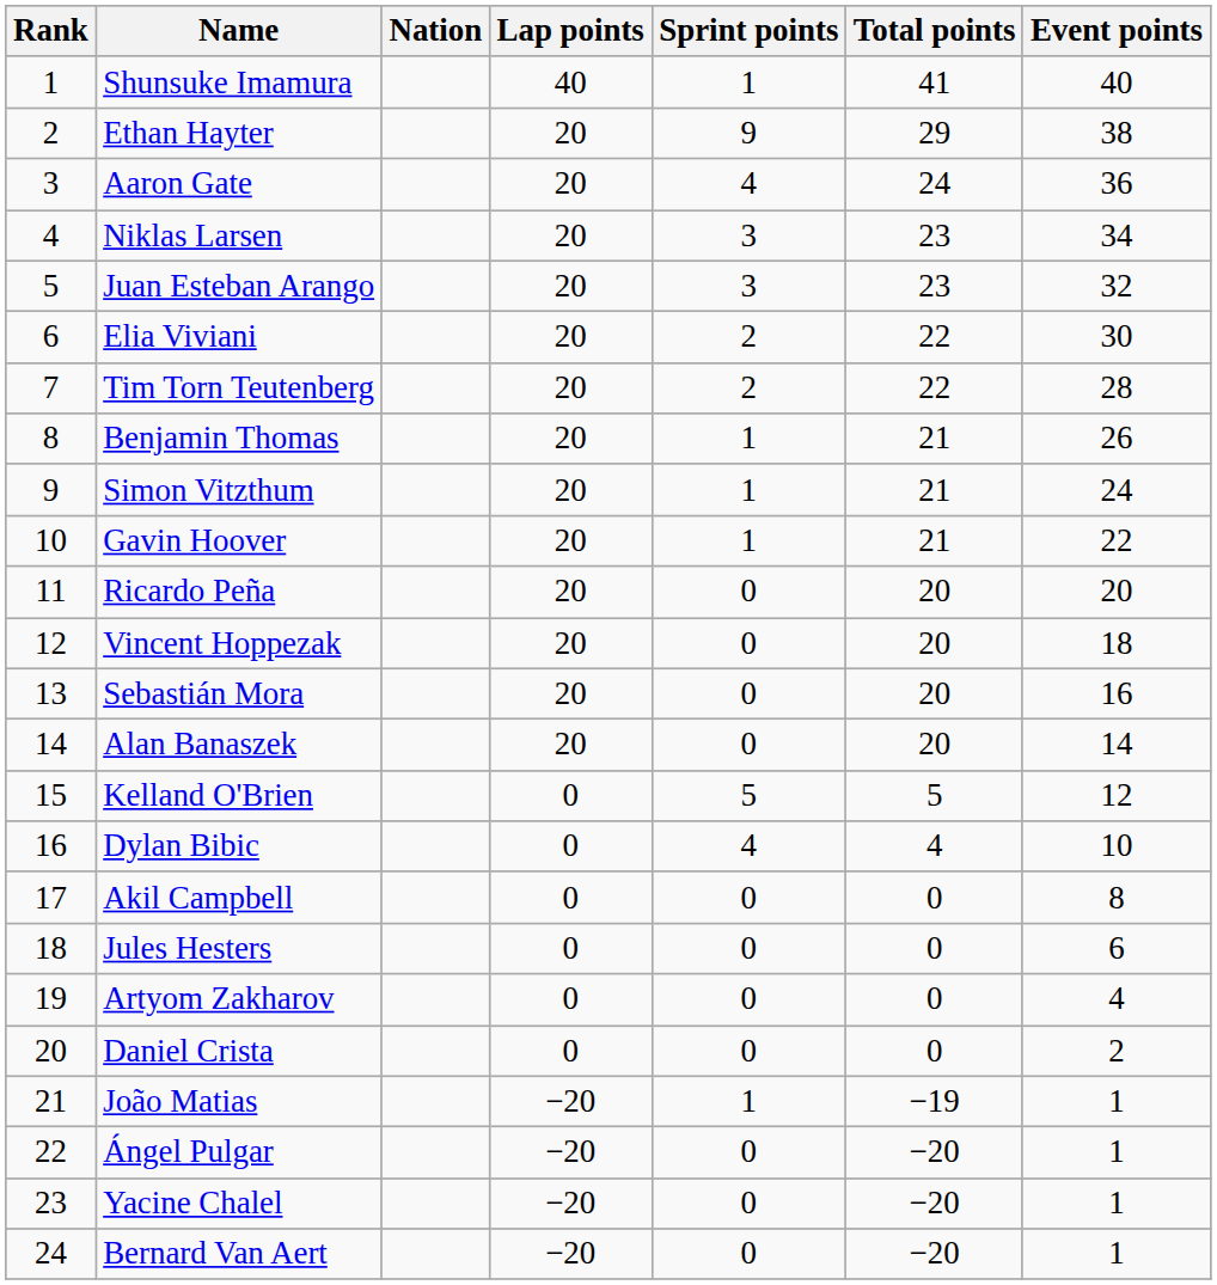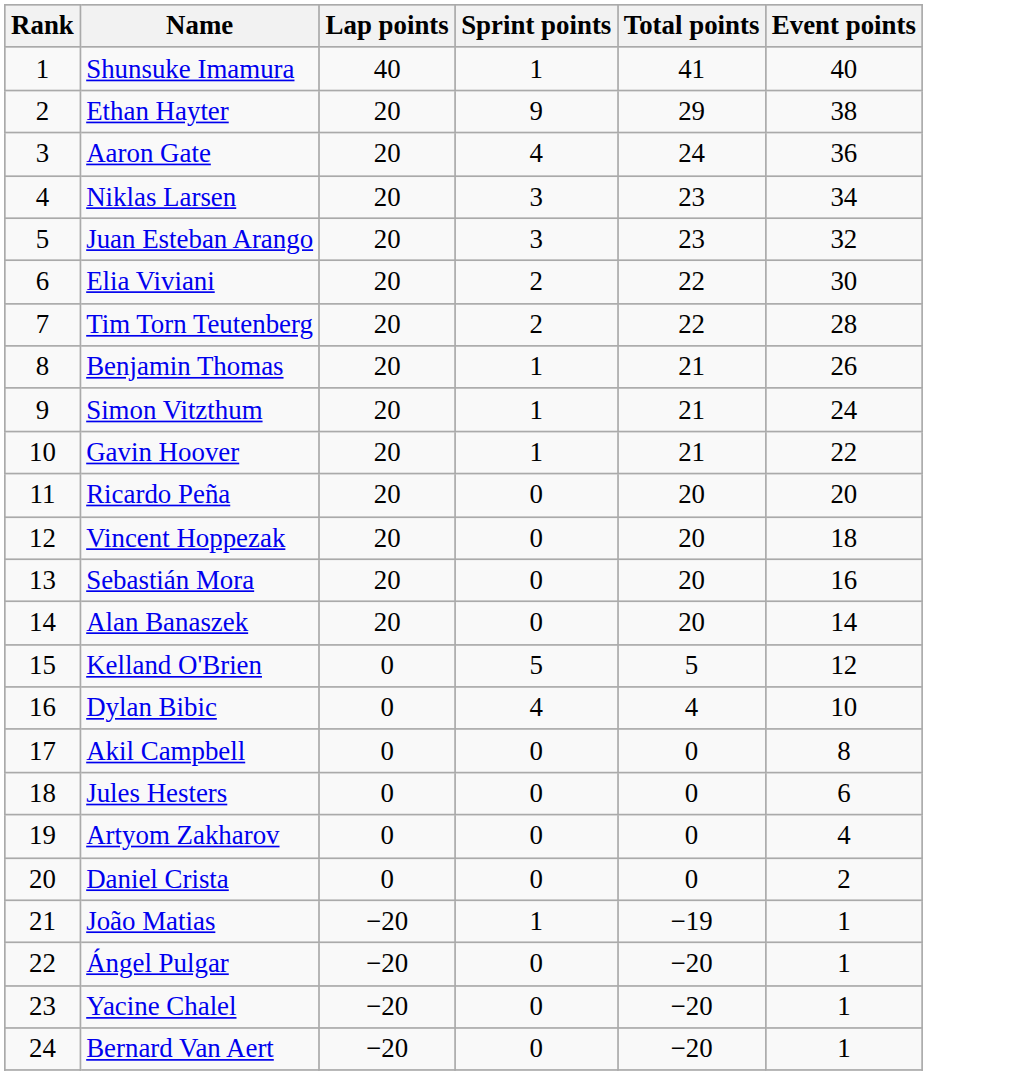 <table class="wikitable sortable" style="text-align:center">
 <tr>
 <th>Rank</th>
 <th>Name</th>
-<th>Nation</th>
 <th>Lap points</th>
 <th>Sprint points</th>
 <th>Total points</th>
 <th>Event points</th>
 </tr>
 <tr>
 <td>1</td>
 <td align=left><a href='#'>Shunsuke Imamura</a></td>
-<td align=left></td>
 <td>40</td>
 <td>1</td>
 <td>41</td>
 <td>40</td>
 </tr>
 <tr>
 <td>2</td>
 <td align=left><a href='#'>Ethan Hayter</a></td>
-<td align=left></td>
 <td>20</td>
 <td>9</td>
 <td>29</td>
 <td>38</td>
 </tr>
 <tr>
 <td>3</td>
 <td align=left><a href='#'>Aaron Gate</a></td>
-<td align=left></td>
 <td>20</td>
 <td>4</td>
 <td>24</td>
 <td>36</td>
 </tr>
 <tr>
 <td>4</td>
 <td align=left><a href='#'>Niklas Larsen</a></td>
-<td align=left></td>
 <td>20</td>
 <td>3</td>
 <td>23</td>
 <td>34</td>
 </tr>
 <tr>
 <td>5</td>
 <td align=left><a href='#'>Juan Esteban Arango</a></td>
-<td align=left></td>
 <td>20</td>
 <td>3</td>
 <td>23</td>
 <td>32</td>
 </tr>
 <tr>
 <td>6</td>
 <td align=left><a href='#'>Elia Viviani</a></td>
-<td align=left></td>
 <td>20</td>
 <td>2</td>
 <td>22</td>
 <td>30</td>
 </tr>
 <tr>
 <td>7</td>
 <td align=left><a href='#'>Tim Torn Teutenberg</a></td>
-<td align=left></td>
 <td>20</td>
 <td>2</td>
 <td>22</td>
 <td>28</td>
 </tr>
 <tr>
 <td>8</td>
 <td align=left><a href='#'>Benjamin Thomas</a></td>
-<td align=left></td>
 <td>20</td>
 <td>1</td>
 <td>21</td>
 <td>26</td>
 </tr>
 <tr>
 <td>9</td>
 <td align=left><a href='#'>Simon Vitzthum</a></td>
-<td align=left></td>
 <td>20</td>
 <td>1</td>
 <td>21</td>
 <td>24</td>
 </tr>
 <tr>
 <td>10</td>
 <td align=left><a href='#'>Gavin Hoover</a></td>
-<td align=left></td>
 <td>20</td>
 <td>1</td>
 <td>21</td>
 <td>22</td>
 </tr>
 <tr>
 <td>11</td>
 <td align=left><a href='#'>Ricardo Peña</a></td>
-<td align=left></td>
 <td>20</td>
 <td>0</td>
 <td>20</td>
 <td>20</td>
 </tr>
 <tr>
 <td>12</td>
 <td align=left><a href='#'>Vincent Hoppezak</a></td>
-<td align=left></td>
 <td>20</td>
 <td>0</td>
 <td>20</td>
 <td>18</td>
 </tr>
 <tr>
 <td>13</td>
 <td align=left><a href='#'>Sebastián Mora</a></td>
-<td align=left></td>
 <td>20</td>
 <td>0</td>
 <td>20</td>
 <td>16</td>
 </tr>
 <tr>
 <td>14</td>
 <td align=left><a href='#'>Alan Banaszek</a></td>
-<td align=left></td>
 <td>20</td>
 <td>0</td>
 <td>20</td>
 <td>14</td>
 </tr>
 <tr>
 <td>15</td>
 <td align=left><a href='#'>Kelland O'Brien</a></td>
-<td align=left></td>
 <td>0</td>
 <td>5</td>
 <td>5</td>
 <td>12</td>
 </tr>
 <tr>
 <td>16</td>
 <td align=left><a href='#'>Dylan Bibic</a></td>
-<td align=left></td>
 <td>0</td>
 <td>4</td>
 <td>4</td>
 <td>10</td>
 </tr>
 <tr>
 <td>17</td>
 <td align=left><a href='#'>Akil Campbell</a></td>
-<td align=left></td>
 <td>0</td>
 <td>0</td>
 <td>0</td>
 <td>8</td>
 </tr>
 <tr>
 <td>18</td>
 <td align=left><a href='#'>Jules Hesters</a></td>
-<td align=left></td>
 <td>0</td>
 <td>0</td>
 <td>0</td>
 <td>6</td>
 </tr>
 <tr>
 <td>19</td>
 <td align=left><a href='#'>Artyom Zakharov</a></td>
-<td align=left></td>
 <td>0</td>
 <td>0</td>
 <td>0</td>
 <td>4</td>
 </tr>
 <tr>
 <td>20</td>
 <td align=left><a href='#'>Daniel Crista</a></td>
-<td align=left></td>
 <td>0</td>
 <td>0</td>
 <td>0</td>
 <td>2</td>
 </tr>
 <tr>
 <td>21</td>
 <td align=left><a href='#'>João Matias</a></td>
-<td align=left></td>
 <td>−20</td>
 <td>1</td>
 <td>−19</td>
 <td>1</td>
 </tr>
 <tr>
 <td>22</td>
 <td align=left><a href='#'>Ángel Pulgar</a></td>
-<td align=left></td>
 <td>−20</td>
 <td>0</td>
 <td>−20</td>
 <td>1</td>
 </tr>
 <tr>
 <td>23</td>
 <td align=left><a href='#'>Yacine Chalel</a></td>
-<td align=left></td>
 <td>−20</td>
 <td>0</td>
 <td>−20</td>
 <td>1</td>
 </tr>
 <tr>
 <td>24</td>
 <td align=left><a href='#'>Bernard Van Aert</a></td>
-<td align=left></td>
 <td>−20</td>
 <td>0</td>
 <td>−20</td>
 <td>1</td>
 </tr>
 </table>
